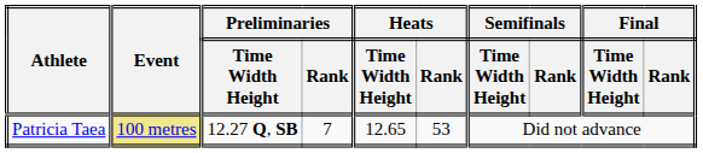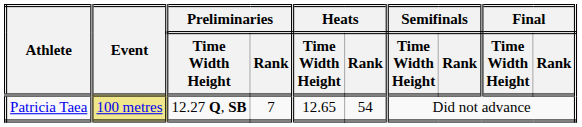 <table class=wikitable style="font-size:90%; border: double;">
 <tr>
 <th rowspan="2" style="border-right:double">Athlete</th>
 <th rowspan="2" style="border-right:double">Event</th>
 <th colspan="2" style="border-right:double; border-bottom:double;">Preliminaries</th>
 <th colspan="2" style="border-right:double; border-bottom:double;">Heats</th>
 <th colspan="2" style="border-right:double; border-bottom:double;">Semifinals</th>
 <th colspan="2" style="border-right:double; border-bottom:double;">Final</th>
 </tr>
 <tr>
 <th>Time<br>Width<br>Height</th>
 <th style="border-right:double">Rank</th>
 <th>Time<br>Width<br>Height</th>
 <th style="border-right:double">Rank</th>
 <th>Time<br>Width<br>Height</th>
 <th style="border-right:double">Rank</th>
 <th>Time<br>Width<br>Height</th>
 <th style="border-right:double">Rank</th>
 </tr>
 <tr style="border-top: double;">
 <td style="border-right:double"><a href='#'>Patricia Taea</a></td>
 <td style="background: khaki; border-right:double"><a href='#'>100 metres</a></td>
 <td align=center>12.27 <strong>Q</strong>, <strong>SB</strong></td>
 <td align=center style="border-right:double">7</td>
 <td align=center>12.65</td>
-<td align=center style="border-right:double">53</td>
+<td align=center style="border-right:double">54</td>
 <td colspan="4" align=center>Did not advance</td>
 </tr>
 </table>
